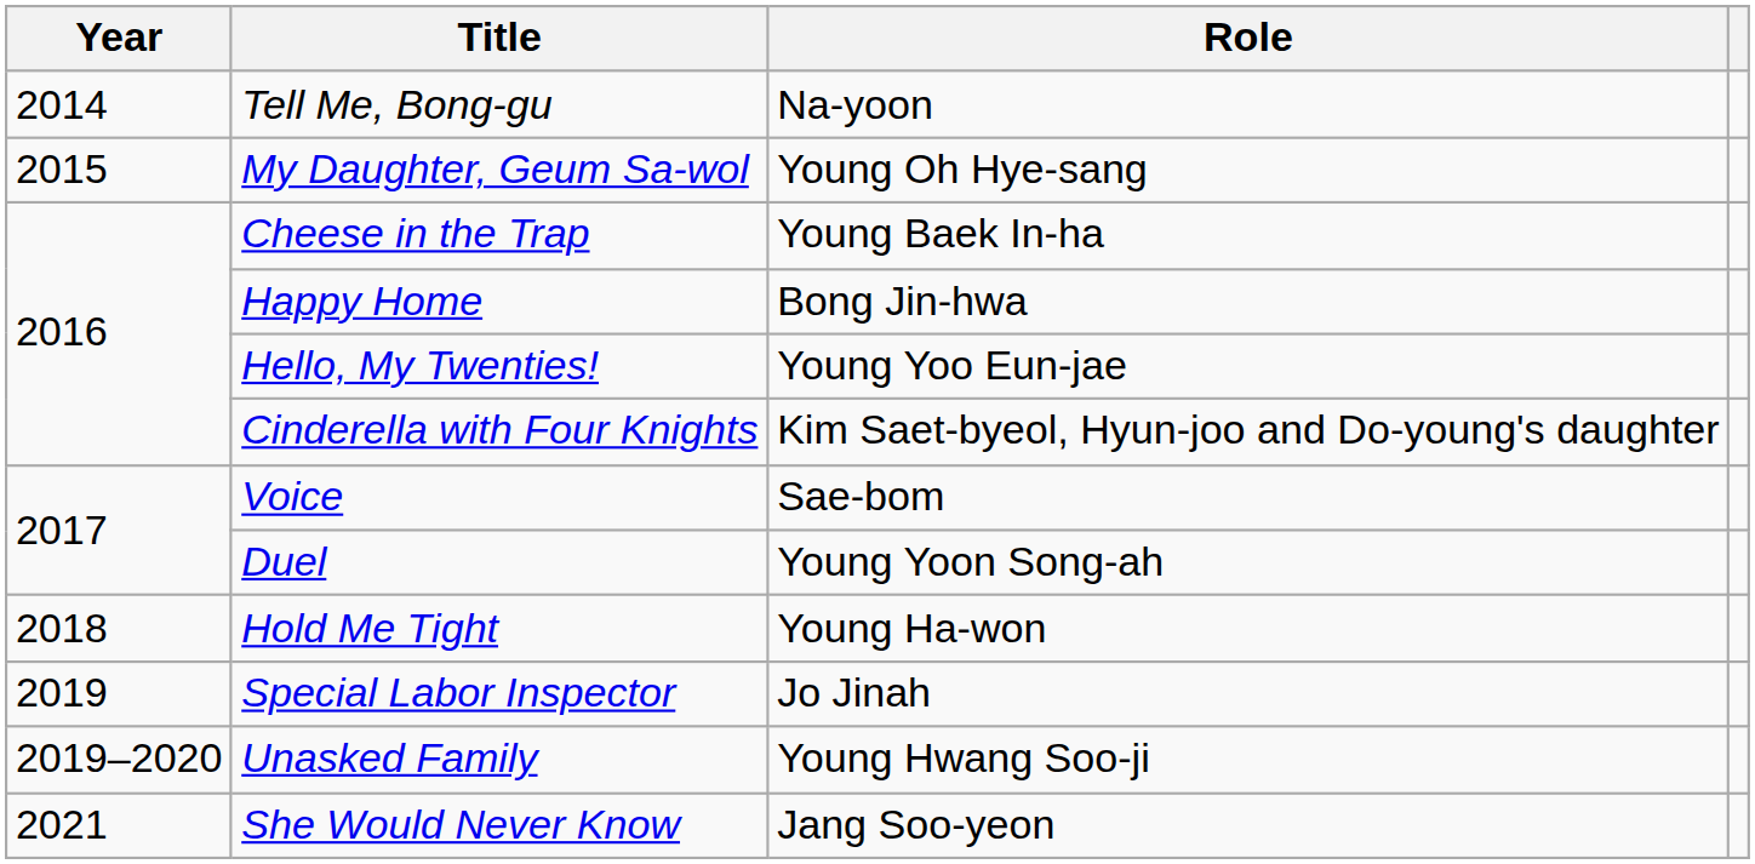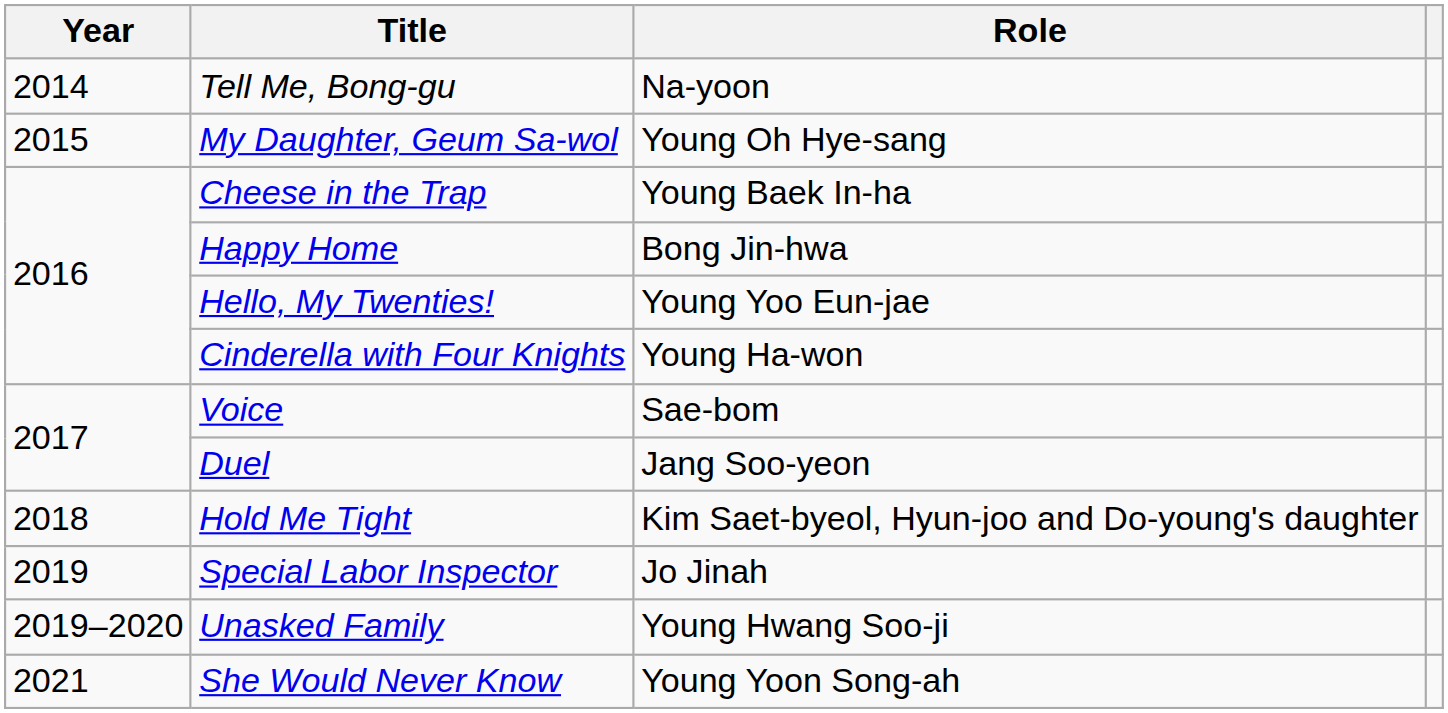 <table class="wikitable">
 <tr>
 <th scope="col">Year</th>
 <th scope="col">Title</th>
 <th scope="col">Role</th>
 <th scope="col" class="unsortable"></th>
 </tr>
 <tr>
 <td>2014</td>
 <td><em>Tell Me, Bong-gu</em></td>
 <td>Na-yoon</td>
 <td></td>
 </tr>
 <tr>
 <td>2015</td>
 <td><em><a href='#'>My Daughter, Geum Sa-wol</a></em></td>
 <td>Young Oh Hye-sang</td>
 <td></td>
 </tr>
 <tr>
 <td rowspan="4">2016</td>
 <td><a href='#'><em>Cheese in the Trap</em></a></td>
 <td>Young Baek In-ha</td>
 <td></td>
 </tr>
 <tr>
 <td><a href='#'><em>Happy Home</em></a></td>
 <td>Bong Jin-hwa</td>
 <td></td>
 </tr>
 <tr>
 <td><em><a href='#'>Hello, My Twenties!</a></em></td>
 <td>Young Yoo Eun-jae</td>
 <td></td>
 </tr>
 <tr>
 <td><em><a href='#'>Cinderella with Four Knights</a></em></td>
-<td>Kim Saet-byeol, Hyun-joo and Do-young's daughter</td>
+<td>Young Ha-won</td>
 <td></td>
 </tr>
 <tr>
 <td rowspan="2">2017</td>
 <td><em><a href='#'>Voice</a></em></td>
 <td>Sae-bom</td>
 <td></td>
 </tr>
 <tr>
 <td><em><a href='#'>Duel</a></em></td>
-<td>Young Yoon Song-ah</td>
+<td>Jang Soo-yeon</td>
 <td></td>
 </tr>
 <tr>
 <td>2018</td>
 <td><a href='#'><em>Hold Me Tight</em></a></td>
-<td>Young Ha-won</td>
+<td>Kim Saet-byeol, Hyun-joo and Do-young's daughter</td>
 <td></td>
 </tr>
 <tr>
 <td>2019</td>
 <td><em><a href='#'>Special Labor Inspector</a></em></td>
 <td>Jo Jinah</td>
 <td></td>
 </tr>
 <tr>
 <td>2019–2020</td>
 <td><em><a href='#'>Unasked Family</a></em></td>
 <td>Young Hwang Soo-ji</td>
 <td></td>
 </tr>
 <tr>
 <td>2021</td>
 <td><em><a href='#'>She Would Never Know</a></em></td>
-<td>Jang Soo-yeon</td>
+<td>Young Yoon Song-ah</td>
 <td></td>
 </tr>
 </table>
